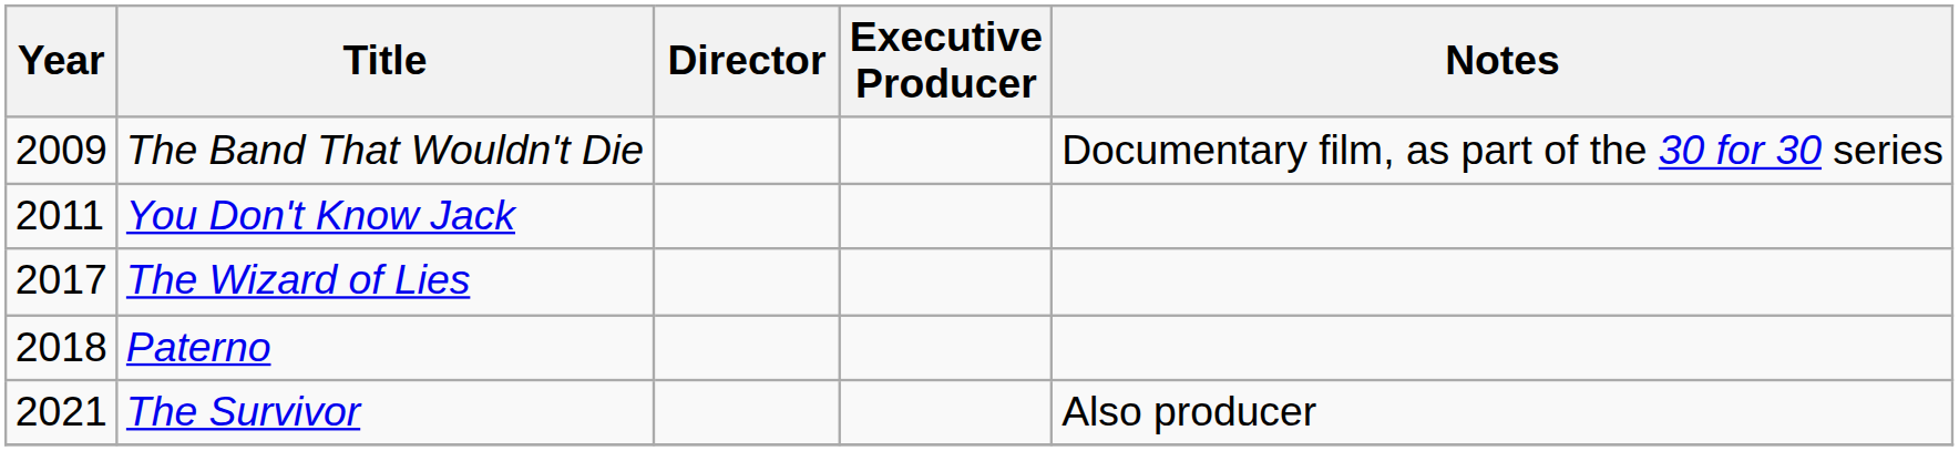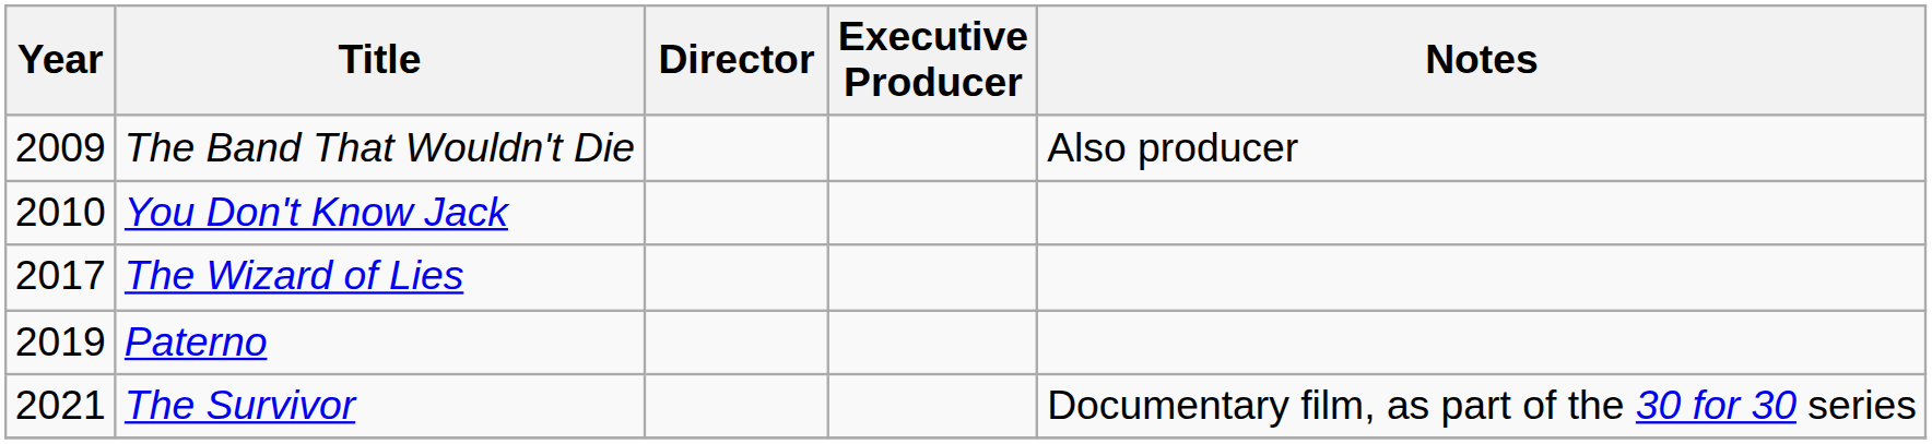 <table class="wikitable plainrowheaders">
 <tr>
 <th>Year</th>
 <th>Title</th>
 <th width="65">Director</th>
 <th width="65">Executive<br>Producer</th>
 <th>Notes</th>
 </tr>
 <tr>
 <td>2009</td>
 <td><em>The Band That Wouldn't Die</em></td>
 <td></td>
 <td></td>
-<td>Documentary film, as part of the <em><a href='#'>30 for 30</a></em> series</td>
+<td>Also producer</td>
 </tr>
 <tr>
-<td>2011</td>
+<td>2010</td>
 <td><em><a href='#'>You Don't Know Jack</a></em></td>
 <td></td>
 <td></td>
 <td></td>
 </tr>
 <tr>
 <td>2017</td>
 <td><em><a href='#'>The Wizard of Lies</a></em></td>
 <td></td>
 <td></td>
 <td></td>
 </tr>
 <tr>
-<td>2018</td>
+<td>2019</td>
 <td><em><a href='#'>Paterno</a></em></td>
 <td></td>
 <td></td>
 <td></td>
 </tr>
 <tr>
 <td>2021</td>
 <td><em><a href='#'>The Survivor</a></em></td>
 <td></td>
 <td></td>
-<td>Also producer</td>
+<td>Documentary film, as part of the <em><a href='#'>30 for 30</a></em> series</td>
 </tr>
 <tr>
 </tr>
 </table>
